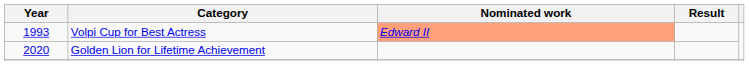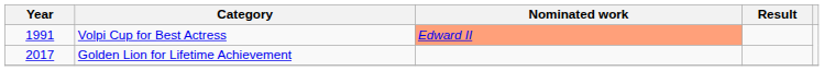 <table class=wikitable>
 <tr>
 <th scope="col" style="width:5em;">Year</th>
 <th scope="col" style="width:26em;">Category</th>
 <th scope="col" style="width:25em;">Nominated work</th>
 <th scope="col" style="width:5em;">Result</th>
 <th></th>
 </tr>
 <tr>
-<td style="text-align:center;"><a href='#'>1993</a></td>
+<td style="text-align:center;"><a href='#'>1991</a></td>
 <td><a href='#'>Volpi Cup for Best Actress</a></td>
 <td style="background: lightsalmon;"><em><a href='#'>Edward II</a></em></td>
 <td></td>
 <td rowspan="2" style="text-align:center;"><br></td>
 </tr>
 <tr>
-<td style="text-align:center;"><a href='#'>2020</a></td>
+<td style="text-align:center;"><a href='#'>2017</a></td>
 <td><a href='#'>Golden Lion for Lifetime Achievement</a></td>
 <td></td>
 <td></td>
 </tr>
 <tr>
 </tr>
 </table>
